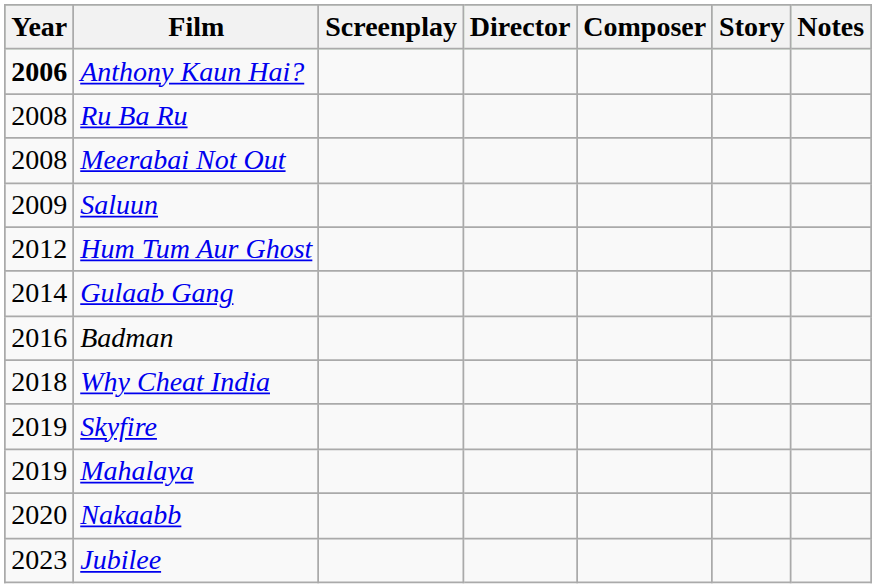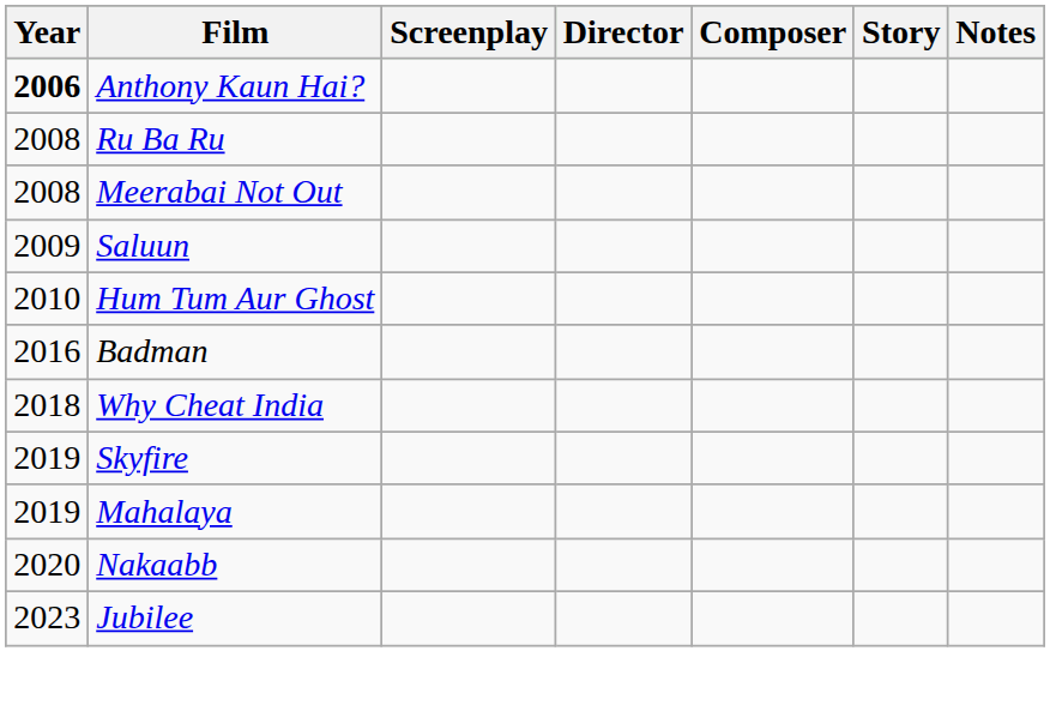 <table class="wikitable sortable">
 <tr style="background:#cfc; text-align:center;">
 <th><strong>Year</strong></th>
 <th><strong>Film</strong></th>
 <th><strong>Screenplay</strong></th>
 <th><strong>Director</strong></th>
 <th><strong>Composer</strong></th>
 <th><strong>Story</strong></th>
 <th><strong>Notes</strong></th>
 </tr>
 <tr>
 <td><strong>2006</strong></td>
 <td><em><a href='#'>Anthony Kaun Hai?</a></em></td>
 <td></td>
 <td></td>
 <td></td>
 <td></td>
 <td></td>
 </tr>
 <tr>
 <td>2008</td>
 <td><em><a href='#'>Ru Ba Ru</a></em></td>
 <td></td>
 <td></td>
 <td></td>
 <td></td>
 <td></td>
 </tr>
 <tr>
 <td>2008</td>
 <td><em><a href='#'>Meerabai Not Out</a></em></td>
 <td></td>
 <td></td>
 <td></td>
 <td></td>
 <td></td>
 </tr>
 <tr>
 <td>2009</td>
 <td><em><a href='#'>Saluun</a></em></td>
 <td></td>
 <td></td>
 <td></td>
 <td></td>
 <td></td>
 </tr>
 <tr>
-<td>2012</td>
+<td>2010</td>
 <td><em><a href='#'>Hum Tum Aur Ghost</a></em></td>
-<td></td>
-<td></td>
-<td></td>
-<td></td>
-<td></td>
-</tr>
-<tr>
-<td>2014</td>
-<td><em><a href='#'>Gulaab Gang</a></em></td>
 <td></td>
 <td></td>
 <td></td>
 <td></td>
 <td></td>
 </tr>
 <tr>
 <td>2016</td>
 <td><em>Badman</em></td>
 <td></td>
 <td></td>
 <td></td>
 <td></td>
 <td></td>
 </tr>
 <tr>
 <td>2018</td>
 <td><em><a href='#'>Why Cheat India</a></em></td>
 <td></td>
 <td></td>
 <td></td>
 <td></td>
 <td></td>
 </tr>
 <tr>
 <td>2019</td>
 <td><em><a href='#'>Skyfire</a></em></td>
 <td></td>
 <td></td>
 <td></td>
 <td></td>
 <td></td>
 </tr>
 <tr>
 <td>2019</td>
 <td><em><a href='#'>Mahalaya</a></em></td>
 <td></td>
 <td></td>
 <td></td>
 <td></td>
 <td></td>
 </tr>
 <tr>
 <td>2020</td>
 <td><em><a href='#'>Nakaabb</a></em></td>
 <td></td>
 <td></td>
 <td></td>
 <td></td>
 <td></td>
 </tr>
 <tr>
 <td>2023</td>
 <td><em><a href='#'>Jubilee</a></em></td>
 <td></td>
 <td></td>
 <td></td>
 <td></td>
 <td></td>
 </tr>
 </table>
